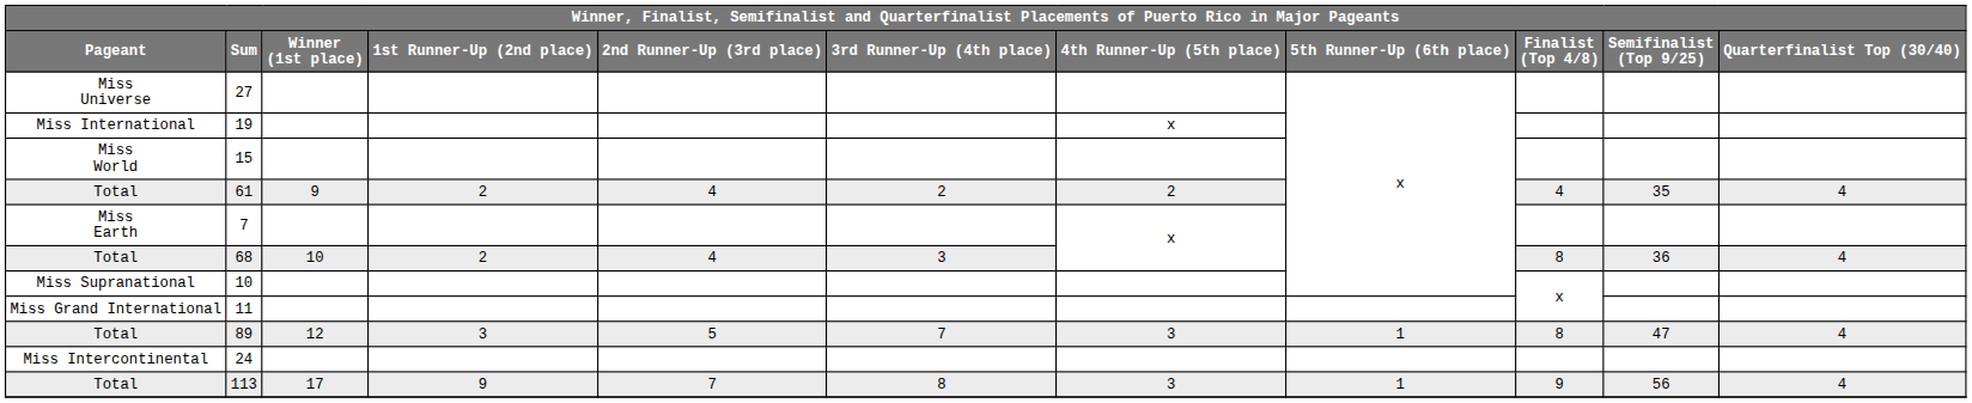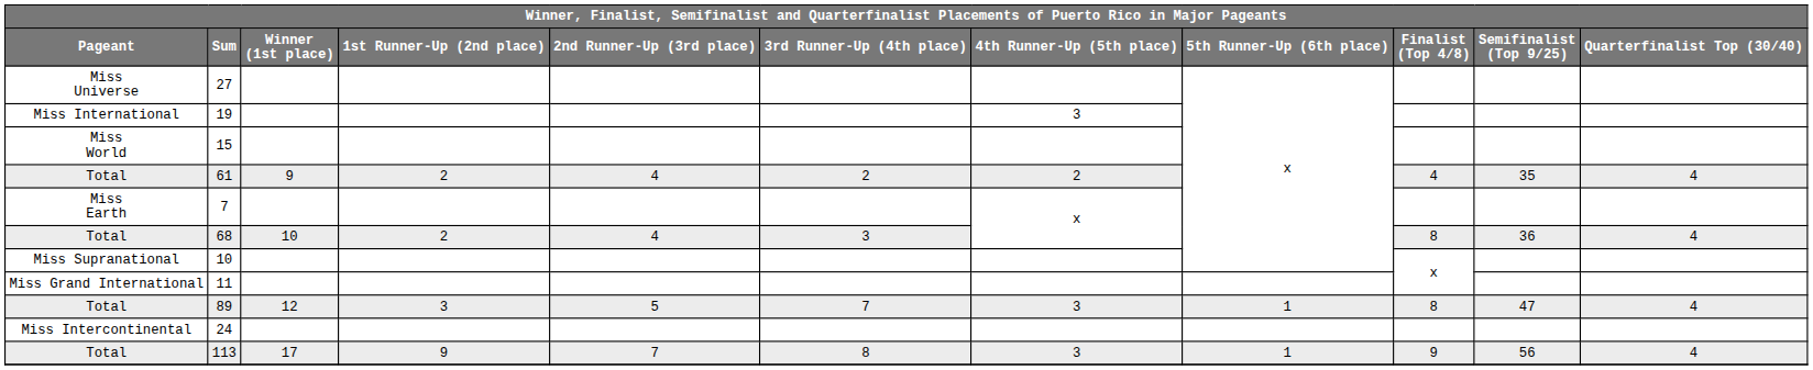 <table class="sortable wiki table" border="3" cellpadding="3" cellspacing="0" style="margin: 0 1em 0 0; background: white; border: 1px #000000 solid; border-collapse: collapse; font-size: 85%; text-align:center">
 <tr>
 <th style="background-color:#787878;color:#FFFFFF;"  colspan=12>Winner, Finalist, Semifinalist and Quarterfinalist Placements of Puerto Rico in Major Pageants</th>
 </tr>
 <tr>
 <th style="background-color:#787878;color:#FFFFFF;">Pageant</th>
 <th style="background-color:#787878;color:#FFFFFF;">Sum</th>
 <th style="background-color:#787878;color:#FFFFFF;">Winner <br>(1st place)</th>
 <th style="background-color:#787878;color:#FFFFFF;">1st Runner-Up (2nd place)</th>
 <th style="background-color:#787878;color:#FFFFFF;">2nd Runner-Up (3rd place)</th>
 <th style="background-color:#787878;color:#FFFFFF;">3rd Runner-Up (4th place)</th>
 <th style="background-color:#787878;color:#FFFFFF;">4th Runner-Up (5th place)</th>
 <th style="background-color:#787878;color:#FFFFFF;">5th Runner-Up (6th place)</th>
 <th style="background-color:#787878;color:#FFFFFF;">Finalist <br>(Top 4/8)</th>
 <th style="background-color:#787878;color:#FFFFFF;">Semifinalist <br>(Top 9/25)</th>
 <th style="background-color:#787878;color:#FFFFFF;">Quarterfinalist Top (30/40)</th>
 </tr>
 <tr>
 <td>Miss <br>Universe</td>
 <td>27</td>
 <td></td>
 <td></td>
 <td></td>
 <td></td>
 <td></td>
 <td rowspan="7">x</td>
 <td></td>
 <td></td>
 <td></td>
 </tr>
 <tr>
 <td>Miss International</td>
 <td>19</td>
 <td></td>
 <td></td>
 <td></td>
 <td></td>
-<td>x</td>
+<td>3</td>
 <td></td>
 <td></td>
 <td></td>
 </tr>
 <tr>
 <td>Miss <br>World</td>
 <td>15</td>
 <td></td>
 <td></td>
 <td></td>
 <td></td>
 <td></td>
 <td></td>
 <td></td>
 <td></td>
 </tr>
 <tr style="background-color:#ececec;">
 <td>Total</td>
 <td>61</td>
 <td>9</td>
 <td>2</td>
 <td>4</td>
 <td>2</td>
 <td>2</td>
 <td>4</td>
 <td>35</td>
 <td>4</td>
 </tr>
 <tr>
 <td>Miss <br>Earth</td>
 <td>7</td>
 <td></td>
 <td></td>
 <td></td>
 <td></td>
 <td rowspan="2">x</td>
 <td></td>
 <td></td>
 <td></td>
 </tr>
 <tr style="background-color:#ececec;">
 <td>Total</td>
 <td>68</td>
 <td>10</td>
 <td>2</td>
 <td>4</td>
 <td>3</td>
 <td>8</td>
 <td>36</td>
 <td>4</td>
 </tr>
 <tr>
 <td>Miss Supranational</td>
 <td>10</td>
 <td></td>
 <td></td>
 <td></td>
 <td></td>
 <td></td>
 <td rowspan="2">x</td>
 <td></td>
 <td></td>
 </tr>
 <tr>
 <td>Miss Grand International</td>
 <td>11</td>
 <td></td>
 <td></td>
 <td></td>
 <td></td>
 <td></td>
 <td></td>
 <td></td>
 <td></td>
 </tr>
 <tr style="background-color:#ececec;">
 <td>Total</td>
 <td>89</td>
 <td>12</td>
 <td>3</td>
 <td>5</td>
 <td>7</td>
 <td>3</td>
 <td>1</td>
 <td>8</td>
 <td>47</td>
 <td>4</td>
 </tr>
 <tr>
 <td>Miss Intercontinental</td>
 <td>24</td>
 <td></td>
 <td></td>
 <td></td>
 <td></td>
 <td></td>
 <td></td>
 <td></td>
 <td></td>
 <td></td>
 </tr>
 <tr style="background-color:#ececec;">
 <td>Total</td>
 <td>113</td>
 <td>17</td>
 <td>9</td>
 <td>7</td>
 <td>8</td>
 <td>3</td>
 <td>1</td>
 <td>9</td>
 <td>56</td>
 <td>4</td>
 </tr>
 <tr>
 </tr>
 </table>
